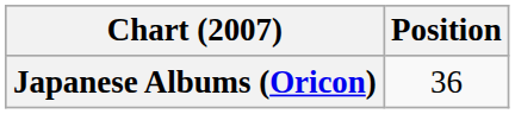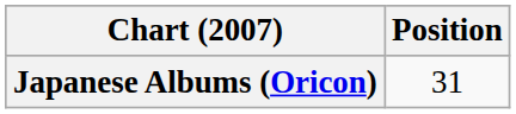 <table class="wikitable plainrowheaders" style="text-align:center">
 <tr>
 <th>Chart (2007)</th>
 <th>Position</th>
 </tr>
 <tr>
 <th scope="row">Japanese Albums (<a href='#'>Oricon</a>)</th>
-<td>36</td>
+<td>31</td>
 </tr>
 </table>
